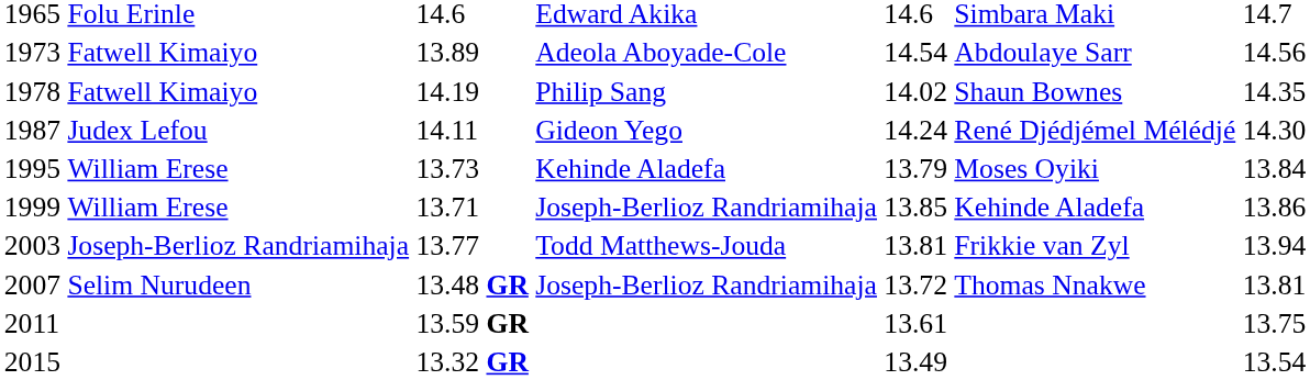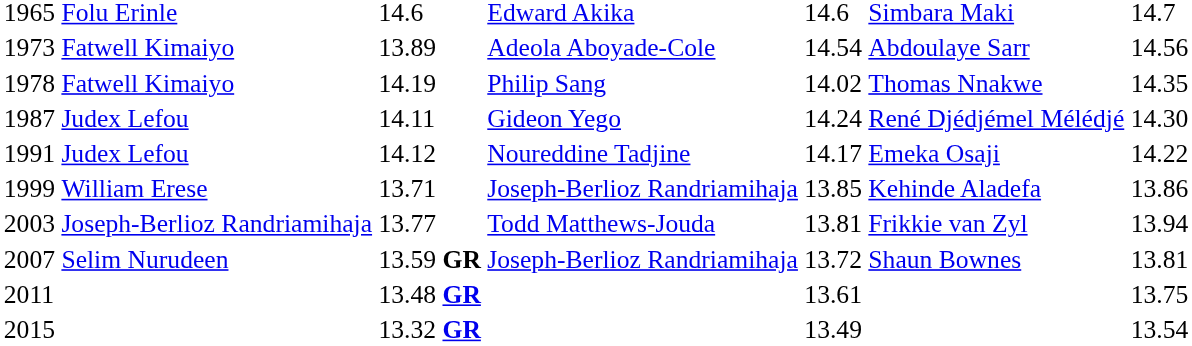 <table>
 <tr>
 <td>1965</td>
 <td><a href='#'>Folu Erinle</a><br> </td>
 <td>14.6</td>
 <td><a href='#'>Edward Akika</a><br> </td>
 <td>14.6</td>
 <td><a href='#'>Simbara Maki</a><br> </td>
 <td>14.7</td>
 </tr>
 <tr>
 <td>1973</td>
 <td><a href='#'>Fatwell Kimaiyo</a><br> </td>
 <td>13.89</td>
 <td><a href='#'>Adeola Aboyade-Cole</a><br> </td>
 <td>14.54</td>
 <td><a href='#'>Abdoulaye Sarr</a><br> </td>
 <td>14.56</td>
 </tr>
 <tr>
 <td>1978</td>
 <td><a href='#'>Fatwell Kimaiyo</a><br> </td>
 <td>14.19</td>
 <td><a href='#'>Philip Sang</a><br> </td>
 <td>14.02</td>
-<td><a href='#'>Shaun Bownes</a> <br> </td>
+<td><a href='#'>Thomas Nnakwe</a><br> </td>
 <td>14.35</td>
 </tr>
 <tr>
 <td>1987</td>
 <td><a href='#'>Judex Lefou</a><br> </td>
 <td>14.11</td>
 <td><a href='#'>Gideon Yego</a><br> </td>
 <td>14.24</td>
 <td><a href='#'>René Djédjémel Mélédjé</a><br> </td>
 <td>14.30</td>
 </tr>
 <tr>
-<td>1995</td>
-<td><a href='#'>William Erese</a><br> </td>
-<td>13.73</td>
-<td><a href='#'>Kehinde Aladefa</a><br> </td>
-<td>13.79</td>
-<td><a href='#'>Moses Oyiki</a><br> </td>
-<td>13.84</td>
+<td>1991</td>
+<td><a href='#'>Judex Lefou</a><br> </td>
+<td>14.12</td>
+<td><a href='#'>Noureddine Tadjine</a><br> </td>
+<td>14.17</td>
+<td><a href='#'>Emeka Osaji</a><br> </td>
+<td>14.22</td>
 </tr>
 <tr>
 <td>1999</td>
 <td><a href='#'>William Erese</a><br> </td>
 <td>13.71</td>
 <td><a href='#'>Joseph-Berlioz Randriamihaja</a><br> </td>
 <td>13.85</td>
 <td><a href='#'>Kehinde Aladefa</a><br> </td>
 <td>13.86</td>
 </tr>
 <tr>
 <td>2003<br></td>
 <td><a href='#'>Joseph-Berlioz Randriamihaja</a> <br> </td>
 <td>13.77</td>
 <td><a href='#'>Todd Matthews-Jouda</a> <br> </td>
 <td>13.81</td>
 <td><a href='#'>Frikkie van Zyl</a> <br> </td>
 <td>13.94</td>
 </tr>
 <tr>
 <td>2007<br></td>
 <td><a href='#'>Selim Nurudeen</a> <br> </td>
-<td>13.48 <strong><a href='#'>GR</a></strong></td>
+<td>13.59 <strong>GR</strong></td>
 <td><a href='#'>Joseph-Berlioz Randriamihaja</a> <br> </td>
 <td>13.72</td>
-<td><a href='#'>Thomas Nnakwe</a><br> </td>
+<td><a href='#'>Shaun Bownes</a> <br> </td>
 <td>13.81</td>
 </tr>
 <tr>
 <td>2011<br></td>
 <td></td>
-<td>13.59 <strong>GR</strong></td>
+<td>13.48 <strong><a href='#'>GR</a></strong></td>
 <td></td>
 <td>13.61</td>
 <td></td>
 <td>13.75</td>
 </tr>
 <tr>
 <td>2015</td>
 <td></td>
 <td>13.32 <strong><a href='#'>GR</a></strong></td>
 <td></td>
 <td>13.49</td>
 <td></td>
 <td>13.54</td>
 </tr>
 </table>
